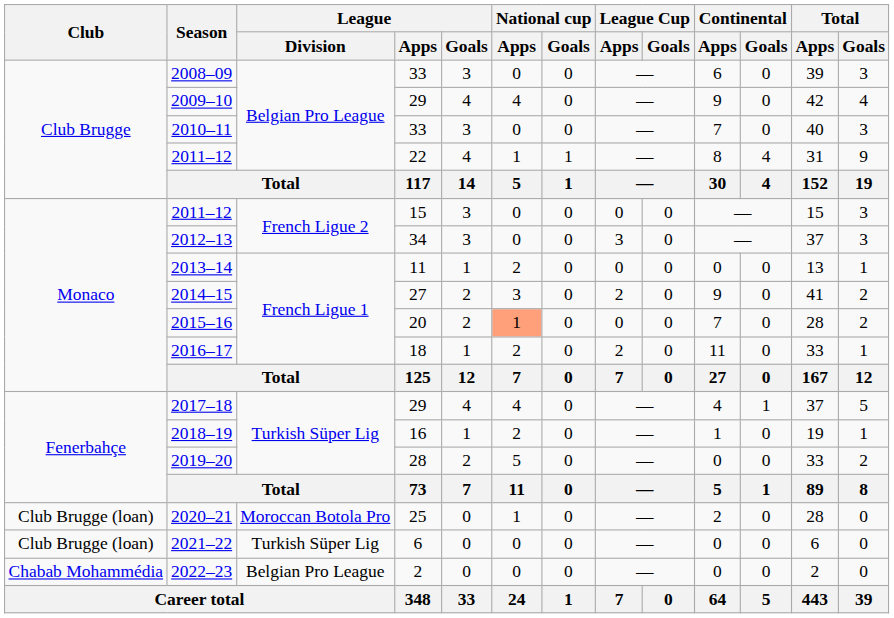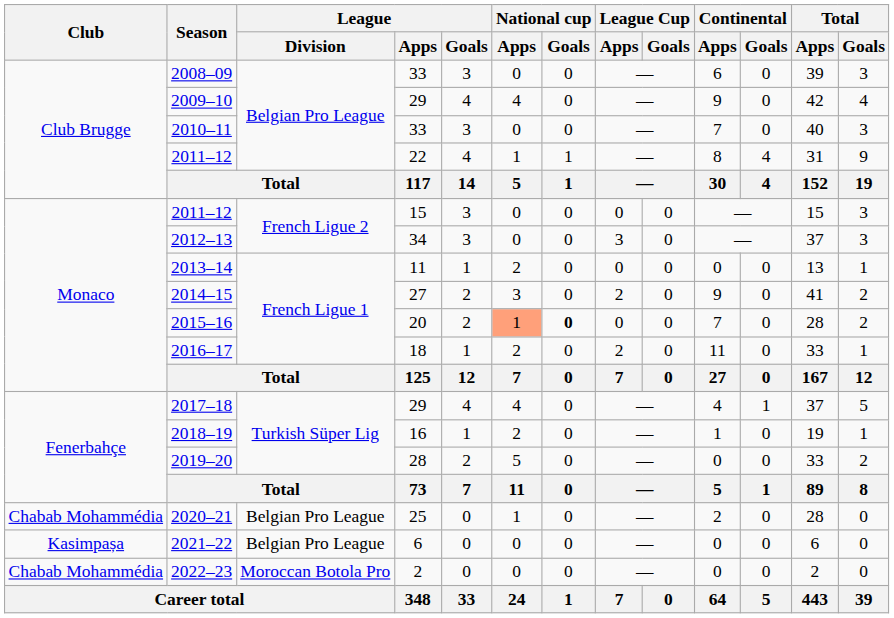 <table class="wikitable" style="text-align:center">
 <tr>
 <th rowspan="2">Club</th>
 <th rowspan="2">Season</th>
 <th colspan="3">League</th>
 <th colspan="2">National cup</th>
 <th colspan="2">League Cup</th>
 <th colspan="2">Continental</th>
 <th colspan="2">Total</th>
 </tr>
 <tr>
 <th>Division</th>
 <th>Apps</th>
 <th>Goals</th>
 <th>Apps</th>
 <th>Goals</th>
 <th>Apps</th>
 <th>Goals</th>
 <th>Apps</th>
 <th>Goals</th>
 <th>Apps</th>
 <th>Goals</th>
 </tr>
 <tr>
 <td rowspan="5"><a href='#'>Club Brugge</a></td>
 <td><a href='#'>2008–09</a></td>
 <td rowspan="4"><a href='#'>Belgian Pro League</a></td>
 <td>33</td>
 <td>3</td>
 <td>0</td>
 <td>0</td>
 <td colspan="2">—</td>
 <td>6</td>
 <td>0</td>
 <td>39</td>
 <td>3</td>
 </tr>
 <tr>
 <td><a href='#'>2009–10</a></td>
 <td>29</td>
 <td>4</td>
 <td>4</td>
 <td>0</td>
 <td colspan="2">—</td>
 <td>9</td>
 <td>0</td>
 <td>42</td>
 <td>4</td>
 </tr>
 <tr>
 <td><a href='#'>2010–11</a></td>
 <td>33</td>
 <td>3</td>
 <td>0</td>
 <td>0</td>
 <td colspan="2">—</td>
 <td>7</td>
 <td>0</td>
 <td>40</td>
 <td>3</td>
 </tr>
 <tr>
 <td><a href='#'>2011–12</a></td>
 <td>22</td>
 <td>4</td>
 <td>1</td>
 <td>1</td>
 <td colspan="2">—</td>
 <td>8</td>
 <td>4</td>
 <td>31</td>
 <td>9</td>
 </tr>
 <tr>
 <th colspan="2">Total</th>
 <th>117</th>
 <th>14</th>
 <th>5</th>
 <th>1</th>
 <th colspan="2">—</th>
 <th>30</th>
 <th>4</th>
 <th>152</th>
 <th>19</th>
 </tr>
 <tr>
 <td rowspan="7"><a href='#'>Monaco</a></td>
 <td><a href='#'>2011–12</a></td>
 <td rowspan="2"><a href='#'>French Ligue 2</a></td>
 <td>15</td>
 <td>3</td>
 <td>0</td>
 <td>0</td>
 <td>0</td>
 <td>0</td>
 <td colspan="2">—</td>
 <td>15</td>
 <td>3</td>
 </tr>
 <tr>
 <td><a href='#'>2012–13</a></td>
 <td>34</td>
 <td>3</td>
 <td>0</td>
 <td>0</td>
 <td>3</td>
 <td>0</td>
 <td colspan="2">—</td>
 <td>37</td>
 <td>3</td>
 </tr>
 <tr>
 <td><a href='#'>2013–14</a></td>
 <td rowspan="4"><a href='#'>French Ligue 1</a></td>
 <td>11</td>
 <td>1</td>
 <td>2</td>
 <td>0</td>
 <td>0</td>
 <td>0</td>
 <td>0</td>
 <td>0</td>
 <td>13</td>
 <td>1</td>
 </tr>
 <tr>
 <td><a href='#'>2014–15</a></td>
 <td>27</td>
 <td>2</td>
 <td>3</td>
 <td>0</td>
 <td>2</td>
 <td>0</td>
 <td>9</td>
 <td>0</td>
 <td>41</td>
 <td>2</td>
 </tr>
 <tr>
 <td><a href='#'>2015–16</a></td>
 <td>20</td>
 <td>2</td>
 <td style="background: lightsalmon;">1</td>
-<td>0</td>
+<td><strong>0</strong></td>
 <td>0</td>
 <td>0</td>
 <td>7</td>
 <td>0</td>
 <td>28</td>
 <td>2</td>
 </tr>
 <tr>
 <td><a href='#'>2016–17</a></td>
 <td>18</td>
 <td>1</td>
 <td>2</td>
 <td>0</td>
 <td>2</td>
 <td>0</td>
 <td>11</td>
 <td>0</td>
 <td>33</td>
 <td>1</td>
 </tr>
 <tr>
 <th colspan="2">Total</th>
 <th>125</th>
 <th>12</th>
 <th>7</th>
 <th>0</th>
 <th>7</th>
 <th>0</th>
 <th>27</th>
 <th>0</th>
 <th>167</th>
 <th>12</th>
 </tr>
 <tr>
 <td rowspan="4"><a href='#'>Fenerbahçe</a></td>
 <td><a href='#'>2017–18</a></td>
 <td rowspan="3"><a href='#'>Turkish Süper Lig</a></td>
 <td>29</td>
 <td>4</td>
 <td>4</td>
 <td>0</td>
 <td colspan="2">—</td>
 <td>4</td>
 <td>1</td>
 <td>37</td>
 <td>5</td>
 </tr>
 <tr>
 <td><a href='#'>2018–19</a></td>
 <td>16</td>
 <td>1</td>
 <td>2</td>
 <td>0</td>
 <td colspan="2">—</td>
 <td>1</td>
 <td>0</td>
 <td>19</td>
 <td>1</td>
 </tr>
 <tr>
 <td><a href='#'>2019–20</a></td>
 <td>28</td>
 <td>2</td>
 <td>5</td>
 <td>0</td>
 <td colspan="2">—</td>
 <td>0</td>
 <td>0</td>
 <td>33</td>
 <td>2</td>
 </tr>
 <tr>
 <th colspan="2">Total</th>
 <th>73</th>
 <th>7</th>
 <th>11</th>
 <th>0</th>
 <th colspan="2">—</th>
 <th>5</th>
 <th>1</th>
 <th>89</th>
 <th>8</th>
 </tr>
 <tr>
-<td>Club Brugge (loan)</td>
+<td><a href='#'>Chabab Mohammédia</a></td>
 <td><a href='#'>2020–21</a></td>
-<td><a href='#'>Moroccan Botola Pro</a></td>
+<td>Belgian Pro League</td>
 <td>25</td>
 <td>0</td>
 <td>1</td>
 <td>0</td>
 <td colspan="2">—</td>
 <td>2</td>
 <td>0</td>
 <td>28</td>
 <td>0</td>
 </tr>
 <tr>
-<td>Club Brugge (loan)</td>
+<td><a href='#'>Kasimpașa</a></td>
 <td><a href='#'>2021–22</a></td>
-<td>Turkish Süper Lig</td>
+<td>Belgian Pro League</td>
 <td>6</td>
 <td>0</td>
 <td>0</td>
 <td>0</td>
 <td colspan="2">—</td>
 <td>0</td>
 <td>0</td>
 <td>6</td>
 <td>0</td>
 </tr>
 <tr>
 <td><a href='#'>Chabab Mohammédia</a></td>
 <td><a href='#'>2022–23</a></td>
-<td>Belgian Pro League</td>
+<td><a href='#'>Moroccan Botola Pro</a></td>
 <td>2</td>
 <td>0</td>
 <td>0</td>
 <td>0</td>
 <td colspan="2">—</td>
 <td>0</td>
 <td>0</td>
 <td>2</td>
 <td>0</td>
 </tr>
 <tr>
 <th colspan="3">Career total</th>
 <th>348</th>
 <th>33</th>
 <th>24</th>
 <th>1</th>
 <th>7</th>
 <th>0</th>
 <th>64</th>
 <th>5</th>
 <th>443</th>
 <th>39</th>
 </tr>
 </table>
